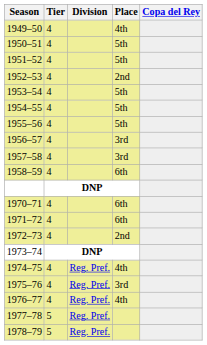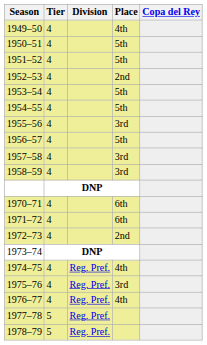 <table class="wikitable">
 <tr style="background:#f0f6fa;">
 <th>Season</th>
 <th>Tier</th>
 <th>Division</th>
 <th>Place</th>
 <th><a href='#'>Copa del Rey</a></th>
 </tr>
 <tr>
 <td style="background:#EFEF99;">1949–50</td>
 <td style="background:#EFEF99;">4</td>
 <td style="background:#EFEF99;"></td>
 <td style="background:#EFEF99;">4th</td>
 <th style="background:#efefef;"></th>
 </tr>
 <tr>
 <td style="background:#EFEF99;">1950–51</td>
 <td style="background:#EFEF99;">4</td>
 <td style="background:#EFEF99;"></td>
 <td style="background:#EFEF99;">5th</td>
 <th style="background:#efefef;"></th>
 </tr>
 <tr>
 <td style="background:#EFEF99;">1951–52</td>
 <td style="background:#EFEF99;">4</td>
 <td style="background:#EFEF99;"></td>
 <td style="background:#EFEF99;">5th</td>
 <th style="background:#efefef;"></th>
 </tr>
 <tr>
 <td style="background:#EFEF99;">1952–53</td>
 <td style="background:#EFEF99;">4</td>
 <td style="background:#EFEF99;"></td>
 <td style="background:#EFEF99;">2nd</td>
 <th style="background:#efefef;"></th>
 </tr>
 <tr>
 <td style="background:#EFEF99;">1953–54</td>
 <td style="background:#EFEF99;">4</td>
 <td style="background:#EFEF99;"></td>
 <td style="background:#EFEF99;">5th</td>
 <th style="background:#efefef;"></th>
 </tr>
 <tr>
 <td style="background:#EFEF99;">1954–55</td>
 <td style="background:#EFEF99;">4</td>
 <td style="background:#EFEF99;"></td>
 <td style="background:#EFEF99;">5th</td>
 <th style="background:#efefef;"></th>
 </tr>
 <tr>
 <td style="background:#EFEF99;">1955–56</td>
 <td style="background:#EFEF99;">4</td>
 <td style="background:#EFEF99;"></td>
-<td style="background:#EFEF99;">5th</td>
+<td style="background:#EFEF99;">3rd</td>
 <th style="background:#efefef;"></th>
 </tr>
 <tr>
 <td style="background:#EFEF99;">1956–57</td>
 <td style="background:#EFEF99;">4</td>
 <td style="background:#EFEF99;"></td>
-<td style="background:#EFEF99;">3rd</td>
+<td style="background:#EFEF99;">5th</td>
 <th style="background:#efefef;"></th>
 </tr>
 <tr>
 <td style="background:#EFEF99;">1957–58</td>
 <td style="background:#EFEF99;">4</td>
 <td style="background:#EFEF99;"></td>
 <td style="background:#EFEF99;">3rd</td>
 <th style="background:#efefef;"></th>
 </tr>
 <tr>
 <td style="background:#EFEF99;">1958–59</td>
 <td style="background:#EFEF99;">4</td>
 <td style="background:#EFEF99;"></td>
-<td style="background:#EFEF99;">6th</td>
+<td style="background:#EFEF99;">3rd</td>
 <th style="background:#efefef;"></th>
 </tr>
 <tr>
 <td style="background:#FFFFFF;"></td>
 <th style="background:#FFFFFF;" colspan="3">DNP</th>
 <th style="background:#efefef;"></th>
 </tr>
 <tr>
 <td style="background:#EFEF99;">1970–71</td>
 <td style="background:#EFEF99;">4</td>
 <td style="background:#EFEF99;"></td>
 <td style="background:#EFEF99;">6th</td>
 <th style="background:#efefef;"></th>
 </tr>
 <tr>
 <td style="background:#EFEF99;">1971–72</td>
 <td style="background:#EFEF99;">4</td>
 <td style="background:#EFEF99;"></td>
 <td style="background:#EFEF99;">6th</td>
 <th style="background:#efefef;"></th>
 </tr>
 <tr>
 <td style="background:#EFEF99;">1972–73</td>
 <td style="background:#EFEF99;">4</td>
 <td style="background:#EFEF99;"></td>
 <td style="background:#EFEF99;">2nd</td>
 <th style="background:#efefef;"></th>
 </tr>
 <tr>
 <td style="background:#FFFFFF;">1973–74</td>
 <th style="background:#FFFFFF;" colspan="3">DNP</th>
 <th style="background:#efefef;"></th>
 </tr>
 <tr>
 <td style="background:#EFEF99;">1974–75</td>
 <td style="background:#EFEF99;">4</td>
 <td style="background:#EFEF99;"><a href='#'>Reg. Pref.</a></td>
 <td style="background:#EFEF99;">4th</td>
 <th style="background:#efefef;"></th>
 </tr>
 <tr>
 <td style="background:#EFEF99;">1975–76</td>
 <td style="background:#EFEF99;">4</td>
 <td style="background:#EFEF99;"><a href='#'>Reg. Pref.</a></td>
 <td style="background:#EFEF99;">3rd</td>
 <th style="background:#efefef;"></th>
 </tr>
 <tr>
 <td style="background:#EFEF99;">1976–77</td>
 <td style="background:#EFEF99;">4</td>
 <td style="background:#EFEF99;"><a href='#'>Reg. Pref.</a></td>
 <td style="background:#EFEF99;">4th</td>
 <th style="background:#efefef;"></th>
 </tr>
 <tr>
 <td style="background:#EFEF99;">1977–78</td>
 <td style="background:#EFEF99;">5</td>
 <td style="background:#EFEF99;"><a href='#'>Reg. Pref.</a></td>
 <td style="background:#EFEF99;"></td>
 <th style="background:#efefef;"></th>
 </tr>
 <tr>
 <td style="background:#EFEF99;">1978–79</td>
 <td style="background:#EFEF99;">5</td>
 <td style="background:#EFEF99;"><a href='#'>Reg. Pref.</a></td>
 <td style="background:#EFEF99;"></td>
 <th style="background:#efefef;"></th>
 </tr>
 </table>
